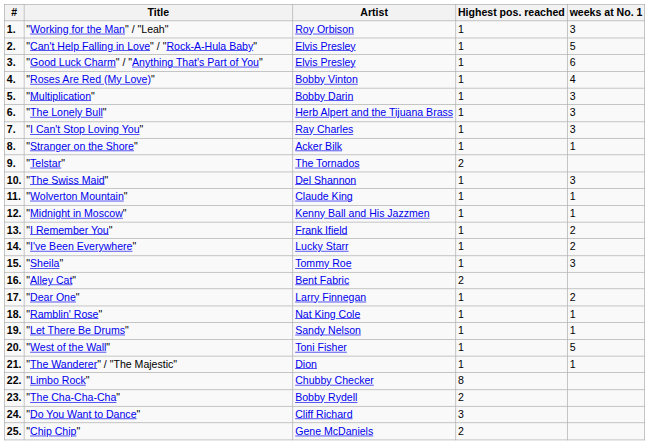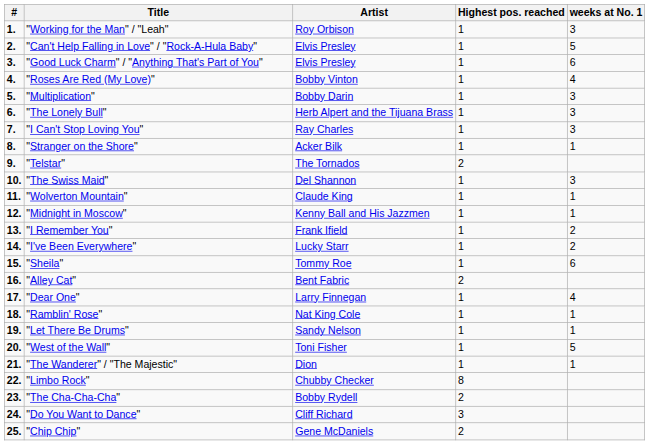 <table class="wikitable sortable">
 <tr>
 <th>#</th>
 <th width="400">Title</th>
 <th>Artist</th>
 <th>Highest pos. reached</th>
 <th>weeks at No. 1</th>
 </tr>
 <tr>
 <td><strong>1.</strong></td>
 <td>"<a href='#'>Working for the Man</a>" / "Leah"</td>
 <td><a href='#'>Roy Orbison</a></td>
 <td>1</td>
 <td>3</td>
 </tr>
 <tr>
 <td><strong>2.</strong></td>
 <td>"<a href='#'>Can't Help Falling in Love</a>" / "<a href='#'>Rock-A-Hula Baby</a>"</td>
 <td><a href='#'>Elvis Presley</a></td>
 <td>1</td>
 <td>5</td>
 </tr>
 <tr>
 <td><strong>3.</strong></td>
 <td>"<a href='#'>Good Luck Charm</a>" / "<a href='#'>Anything That's Part of You</a>"</td>
 <td><a href='#'>Elvis Presley</a></td>
 <td>1</td>
 <td>6</td>
 </tr>
 <tr>
 <td><strong>4.</strong></td>
 <td>"<a href='#'>Roses Are Red (My Love)</a>"</td>
 <td><a href='#'>Bobby Vinton</a></td>
 <td>1</td>
 <td>4</td>
 </tr>
 <tr>
 <td><strong>5.</strong></td>
 <td>"<a href='#'>Multiplication</a>"</td>
 <td><a href='#'>Bobby Darin</a></td>
 <td>1</td>
 <td>3</td>
 </tr>
 <tr>
 <td><strong>6.</strong></td>
 <td>"<a href='#'>The Lonely Bull</a>"</td>
 <td><a href='#'>Herb Alpert and the Tijuana Brass</a></td>
 <td>1</td>
 <td>3</td>
 </tr>
 <tr>
 <td><strong>7.</strong></td>
 <td>"<a href='#'>I Can't Stop Loving You</a>"</td>
 <td><a href='#'>Ray Charles</a></td>
 <td>1</td>
 <td>3</td>
 </tr>
 <tr>
 <td><strong>8.</strong></td>
 <td>"<a href='#'>Stranger on the Shore</a>"</td>
 <td><a href='#'>Acker Bilk</a></td>
 <td>1</td>
 <td>1</td>
 </tr>
 <tr>
 <td><strong>9.</strong></td>
 <td>"<a href='#'>Telstar</a>"</td>
 <td><a href='#'>The Tornados</a></td>
 <td>2</td>
 <td></td>
 </tr>
 <tr>
 <td><strong>10.</strong></td>
 <td>"<a href='#'>The Swiss Maid</a>"</td>
 <td><a href='#'>Del Shannon</a></td>
 <td>1</td>
 <td>3</td>
 </tr>
 <tr>
 <td><strong>11.</strong></td>
 <td>"<a href='#'>Wolverton Mountain</a>"</td>
 <td><a href='#'>Claude King</a></td>
 <td>1</td>
 <td>1</td>
 </tr>
 <tr>
 <td><strong>12.</strong></td>
 <td>"<a href='#'>Midnight in Moscow</a>"</td>
 <td><a href='#'>Kenny Ball and His Jazzmen</a></td>
 <td>1</td>
 <td>1</td>
 </tr>
 <tr>
 <td><strong>13.</strong></td>
 <td>"<a href='#'>I Remember You</a>"</td>
 <td><a href='#'>Frank Ifield</a></td>
 <td>1</td>
 <td>2</td>
 </tr>
 <tr>
 <td><strong>14.</strong></td>
 <td>"<a href='#'>I've Been Everywhere</a>"</td>
 <td><a href='#'>Lucky Starr</a></td>
 <td>1</td>
 <td>2</td>
 </tr>
 <tr>
 <td><strong>15.</strong></td>
 <td>"<a href='#'>Sheila</a>"</td>
 <td><a href='#'>Tommy Roe</a></td>
 <td>1</td>
-<td>3</td>
+<td>6</td>
 </tr>
 <tr>
 <td><strong>16.</strong></td>
 <td>"<a href='#'>Alley Cat</a>"</td>
 <td><a href='#'>Bent Fabric</a></td>
 <td>2</td>
 <td></td>
 </tr>
 <tr>
 <td><strong>17.</strong></td>
 <td>"<a href='#'>Dear One</a>"</td>
 <td><a href='#'>Larry Finnegan</a></td>
 <td>1</td>
-<td>2</td>
+<td>4</td>
 </tr>
 <tr>
 <td><strong>18.</strong></td>
 <td>"<a href='#'>Ramblin' Rose</a>"</td>
 <td><a href='#'>Nat King Cole</a></td>
 <td>1</td>
 <td>1</td>
 </tr>
 <tr>
 <td><strong>19.</strong></td>
 <td>"<a href='#'>Let There Be Drums</a>"</td>
 <td><a href='#'>Sandy Nelson</a></td>
 <td>1</td>
 <td>1</td>
 </tr>
 <tr>
 <td><strong>20.</strong></td>
 <td>"<a href='#'>West of the Wall</a>"</td>
 <td><a href='#'>Toni Fisher</a></td>
 <td>1</td>
 <td>5</td>
 </tr>
 <tr>
 <td><strong>21.</strong></td>
 <td>"<a href='#'>The Wanderer</a>" / "The Majestic"</td>
 <td><a href='#'>Dion</a></td>
 <td>1</td>
 <td>1</td>
 </tr>
 <tr>
 <td><strong>22.</strong></td>
 <td>"<a href='#'>Limbo Rock</a>"</td>
 <td><a href='#'>Chubby Checker</a></td>
 <td>8</td>
 <td></td>
 </tr>
 <tr>
 <td><strong>23.</strong></td>
 <td>"<a href='#'>The Cha-Cha-Cha</a>"</td>
 <td><a href='#'>Bobby Rydell</a></td>
 <td>2</td>
 <td></td>
 </tr>
 <tr>
 <td><strong>24.</strong></td>
 <td>"<a href='#'>Do You Want to Dance</a>"</td>
 <td><a href='#'>Cliff Richard</a></td>
 <td>3</td>
 <td></td>
 </tr>
 <tr>
 <td><strong>25.</strong></td>
 <td>"<a href='#'>Chip Chip</a>"</td>
 <td><a href='#'>Gene McDaniels</a></td>
 <td>2</td>
 <td></td>
 </tr>
 </table>
